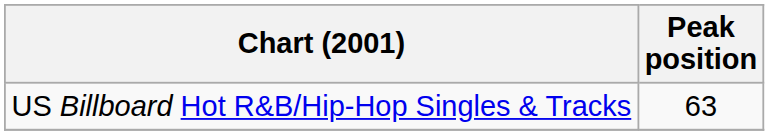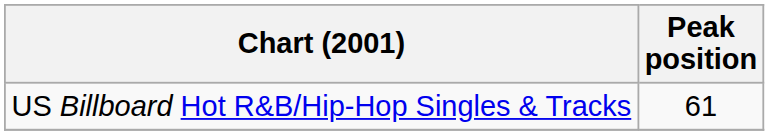 <table class="wikitable">
 <tr>
 <th>Chart (2001)</th>
 <th>Peak<br>position</th>
 </tr>
 <tr>
 <td>US <em>Billboard</em> <a href='#'>Hot R&B/Hip-Hop Singles & Tracks</a></td>
-<td align="center">63</td>
+<td align="center">61</td>
 </tr>
 <tr>
 </tr>
 </table>
